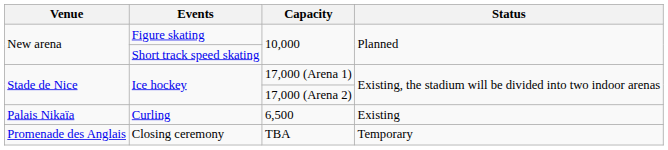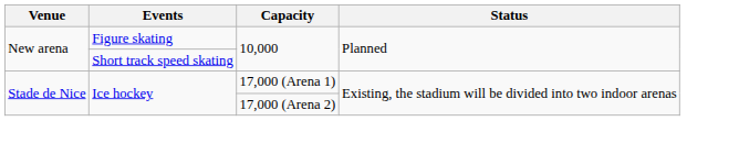 <table class="wikitable sortable">
 <tr>
 <th>Venue</th>
 <th>Events</th>
 <th>Capacity</th>
 <th>Status</th>
 </tr>
 <tr>
 <td rowspan="2">New arena</td>
 <td><a href='#'>Figure skating</a></td>
 <td rowspan="2">10,000</td>
 <td rowspan="2">Planned</td>
 </tr>
 <tr>
 <td><a href='#'>Short track speed skating</a></td>
 </tr>
 <tr>
 <td rowspan="2"><a href='#'>Stade de Nice</a></td>
 <td rowspan="2"><a href='#'>Ice hockey</a></td>
 <td>17,000 (Arena 1)</td>
 <td rowspan="2">Existing, the stadium will be divided into two indoor arenas</td>
 </tr>
 <tr>
 <td>17,000 (Arena 2)</td>
 </tr>
-<tr>
-<td><a href='#'>Palais Nikaïa</a></td>
-<td><a href='#'>Curling</a></td>
-<td>6,500</td>
-<td>Existing</td>
-</tr>
-<tr>
-<td><a href='#'>Promenade des Anglais</a></td>
-<td>Closing ceremony</td>
-<td>TBA</td>
-<td>Temporary</td>
-</tr>
 </table>
